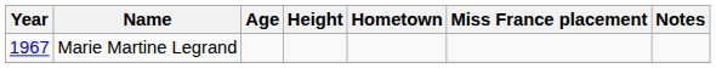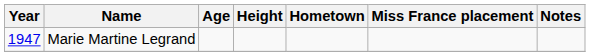 <table class="wikitable sortable">
 <tr>
 <th>Year</th>
 <th>Name</th>
 <th>Age</th>
 <th>Height</th>
 <th>Hometown</th>
 <th>Miss France placement</th>
 <th>Notes</th>
 </tr>
 <tr>
-<td><a href='#'>1967</a></td>
+<td><a href='#'>1947</a></td>
 <td>Marie Martine Legrand</td>
 <td></td>
 <td></td>
 <td></td>
 <td></td>
 <td></td>
 </tr>
 <tr>
 </tr>
 </table>
